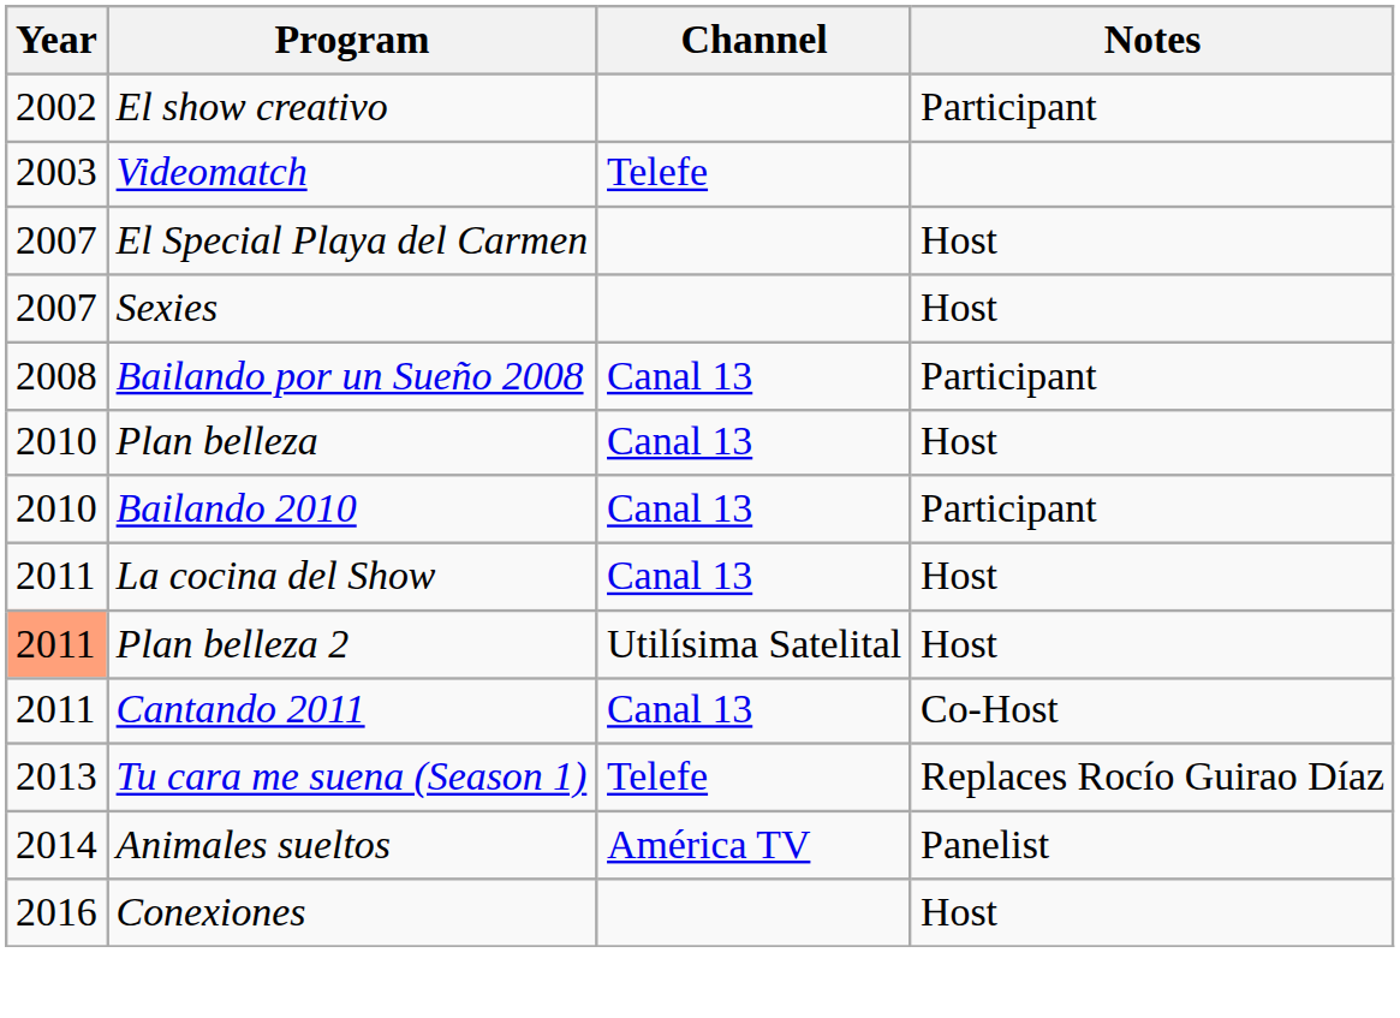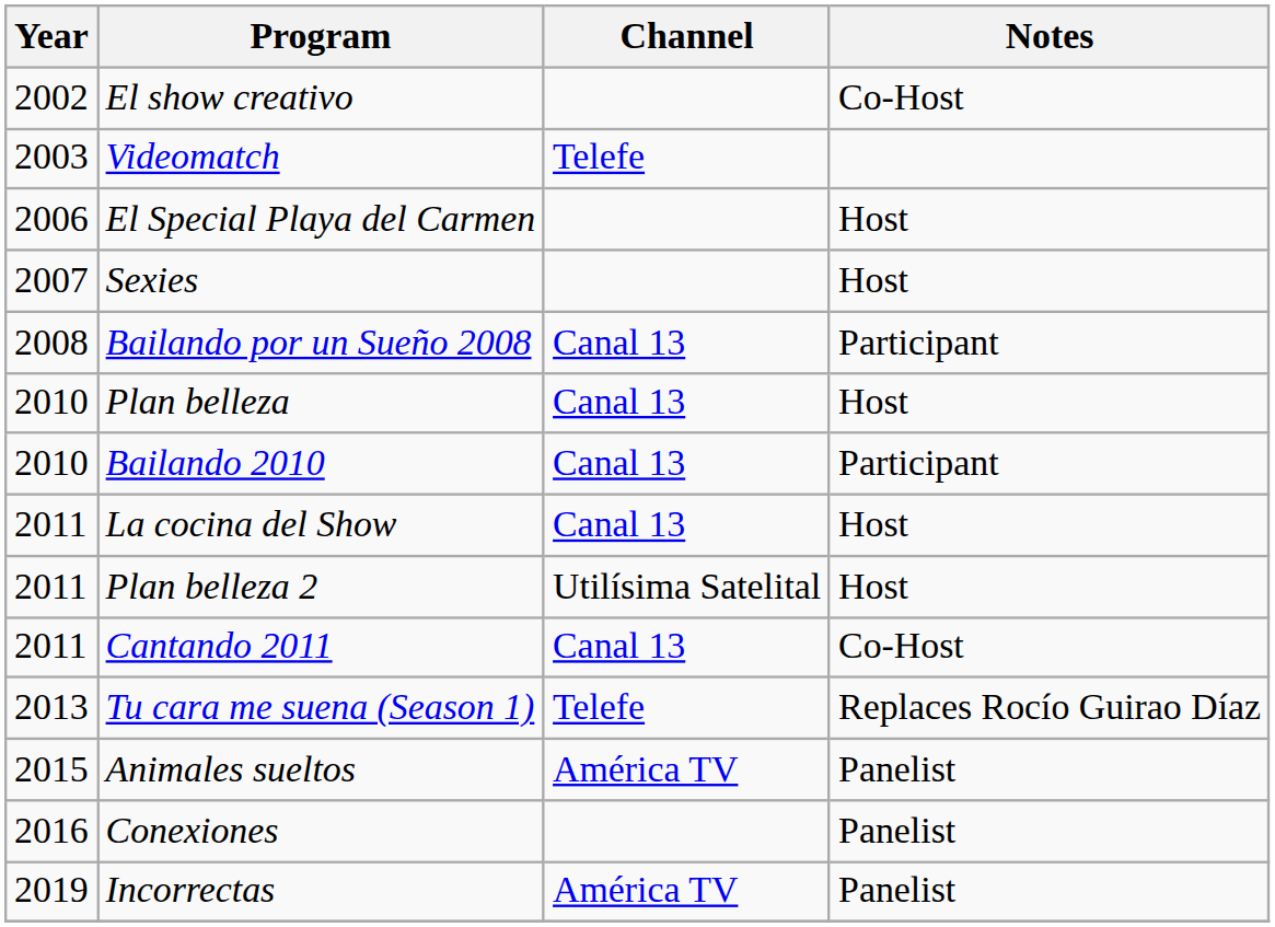 <table class="wikitable" style="font-size: 90%;">
 <tr>
 <th>Year</th>
 <th>Program</th>
 <th>Channel</th>
 <th>Notes</th>
 </tr>
 <tr>
 <td>2002</td>
 <td><em>El show creativo</em></td>
 <td></td>
-<td>Participant</td>
+<td>Co-Host</td>
 </tr>
 <tr>
 <td>2003</td>
 <td><em><a href='#'>Videomatch</a></em></td>
 <td><a href='#'>Telefe</a></td>
 <td></td>
 </tr>
 <tr>
-<td>2007</td>
+<td>2006</td>
 <td><em>El Special Playa del Carmen</em></td>
 <td></td>
 <td>Host</td>
 </tr>
 <tr>
 <td>2007</td>
 <td><em>Sexies</em></td>
 <td></td>
 <td>Host</td>
 </tr>
 <tr>
 <td>2008</td>
 <td><em><a href='#'>Bailando por un Sueño 2008</a></em></td>
 <td><a href='#'>Canal 13</a></td>
 <td>Participant</td>
 </tr>
 <tr>
 <td>2010</td>
 <td><em>Plan belleza</em></td>
 <td><a href='#'>Canal 13</a></td>
 <td>Host</td>
 </tr>
 <tr>
 <td>2010</td>
 <td><em><a href='#'>Bailando 2010</a></em></td>
 <td><a href='#'>Canal 13</a></td>
 <td>Participant</td>
 </tr>
 <tr>
 <td>2011</td>
 <td><em>La cocina del Show</em></td>
 <td><a href='#'>Canal 13</a></td>
 <td>Host</td>
 </tr>
 <tr>
-<td style="background: lightsalmon;">2011</td>
+<td>2011</td>
 <td><em>Plan belleza 2</em></td>
 <td>Utilísima Satelital</td>
 <td>Host</td>
 </tr>
 <tr>
 <td>2011</td>
 <td><em><a href='#'>Cantando 2011</a></em></td>
 <td><a href='#'>Canal 13</a></td>
 <td>Co-Host</td>
 </tr>
 <tr>
 <td>2013</td>
 <td><em><a href='#'>Tu cara me suena (Season 1)</a></em></td>
 <td><a href='#'>Telefe</a></td>
 <td>Replaces Rocío Guirao Díaz</td>
 </tr>
 <tr>
-<td>2014</td>
+<td>2015</td>
 <td><em>Animales sueltos</em></td>
 <td><a href='#'>América TV</a></td>
 <td>Panelist</td>
 </tr>
 <tr>
 <td>2016</td>
 <td><em>Conexiones</em></td>
 <td></td>
-<td>Host</td>
+<td>Panelist</td>
+</tr>
+<tr>
+<td>2019</td>
+<td><em>Incorrectas</em></td>
+<td><a href='#'>América TV</a></td>
+<td>Panelist</td>
 </tr>
 <tr>
 </tr>
 </table>
